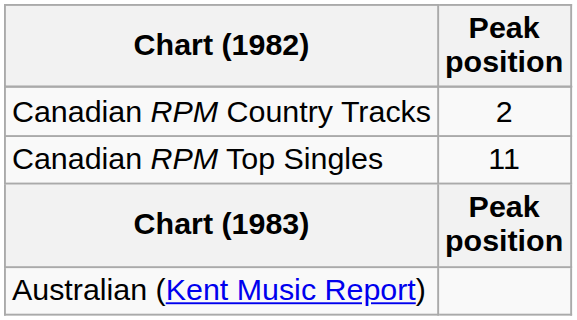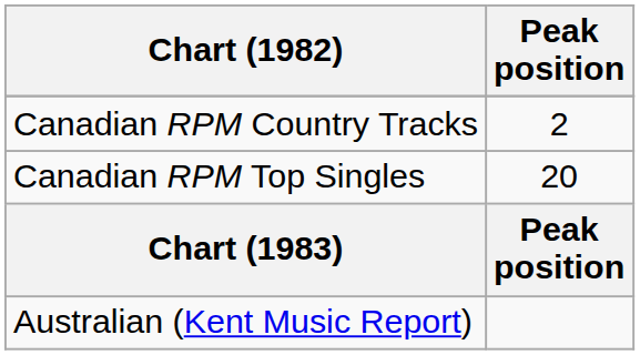 <table class="wikitable">
 <tr>
 <th align="left">Chart (1982)</th>
 <th align="center">Peak<br>position</th>
 </tr>
 <tr>
 </tr>
 <tr>
 <td align="left">Canadian <em>RPM</em> Country Tracks</td>
 <td align="center">2</td>
 </tr>
 <tr>
 <td align="left">Canadian <em>RPM</em> Top Singles</td>
-<td align="center">11</td>
+<td align="center">20</td>
 </tr>
 <tr>
 <th scope="col">Chart (1983)</th>
 <th scope="col">Peak<br>position</th>
 </tr>
 <tr>
 <td>Australian (<a href='#'>Kent Music Report</a>)</td>
 <td></td>
 </tr>
 </table>
